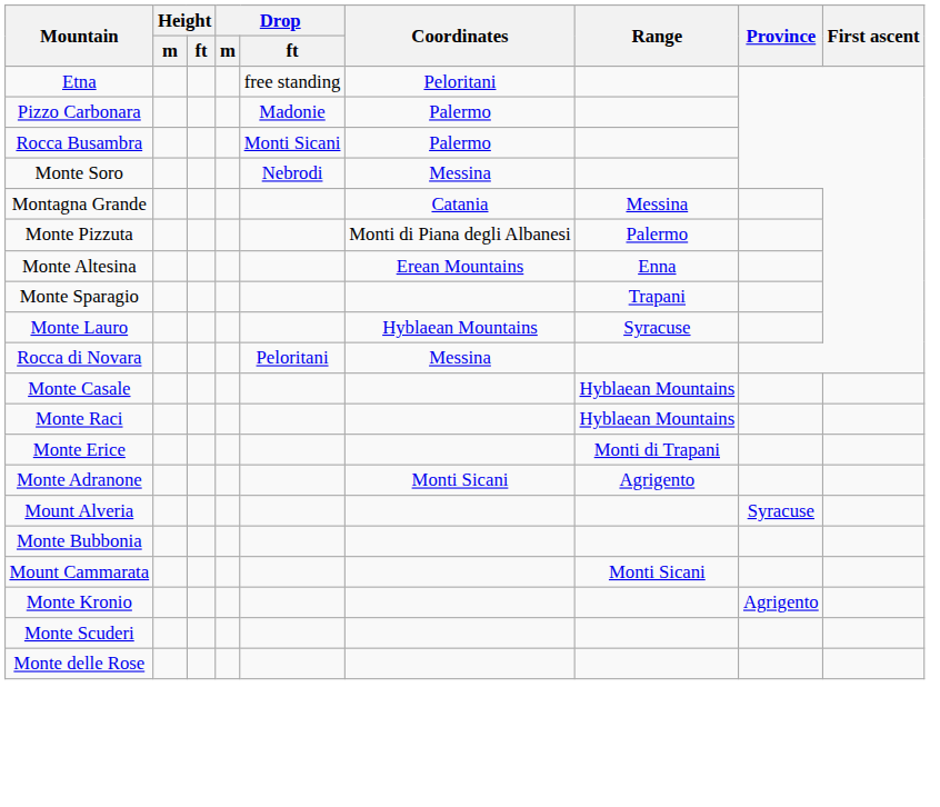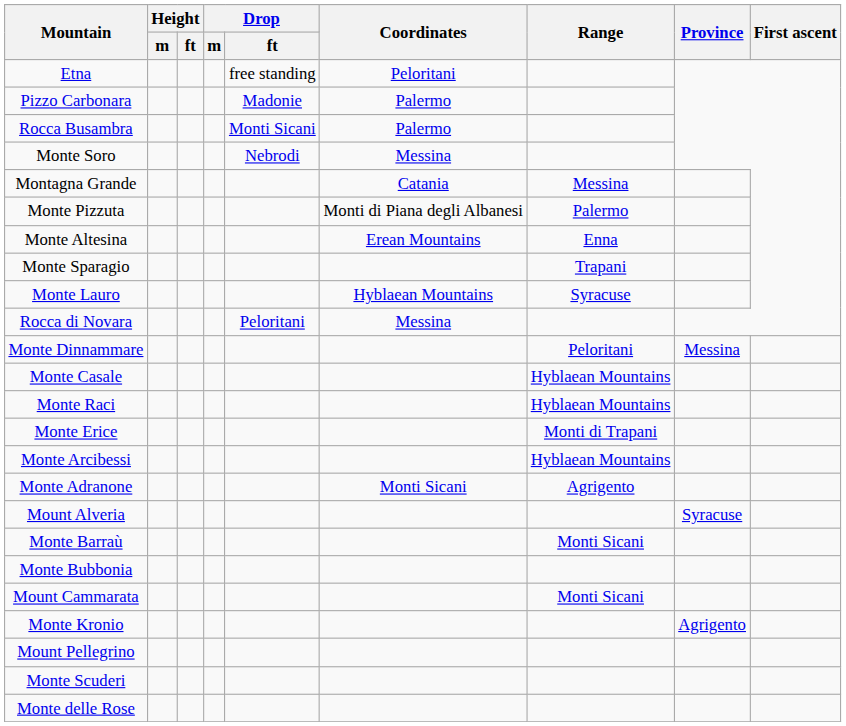 <table class="wikitable sortable" style="text-align: center; font-size: 95%;">
 <tr bgcolor="#dddddd">
 <th rowspan=2>Mountain</th>
 <th colspan=2>Height</th>
 <th colspan=2><a href='#'>Drop</a></th>
 <th rowspan=2>Coordinates</th>
 <th rowspan=2>Range</th>
 <th rowspan=2><a href='#'>Province</a></th>
 <th rowspan=2>First ascent</th>
 </tr>
 <tr>
 <th>m</th>
 <th>ft</th>
 <th>m</th>
 <th>ft</th>
 </tr>
 <tr>
 <td><a href='#'>Etna</a></td>
 <td></td>
 <td></td>
 <td></td>
 <td>free standing</td>
 <td><a href='#'>Peloritani</a></td>
 <td></td>
 </tr>
 <tr>
 <td><a href='#'>Pizzo Carbonara</a></td>
 <td></td>
 <td></td>
 <td></td>
 <td><a href='#'>Madonie</a></td>
 <td><a href='#'>Palermo</a></td>
 <td></td>
 </tr>
 <tr>
 <td><a href='#'>Rocca Busambra</a></td>
 <td></td>
 <td></td>
 <td></td>
 <td><a href='#'>Monti Sicani</a></td>
 <td><a href='#'>Palermo</a></td>
 <td></td>
 </tr>
 <tr>
 <td>Monte Soro</td>
 <td></td>
 <td></td>
 <td></td>
 <td><a href='#'>Nebrodi</a></td>
 <td><a href='#'>Messina</a></td>
 <td></td>
 </tr>
 <tr>
 <td>Montagna Grande</td>
 <td></td>
 <td></td>
 <td></td>
 <td></td>
 <td><a href='#'>Catania</a></td>
 <td><a href='#'>Messina</a></td>
 <td></td>
 </tr>
 <tr>
 <td>Monte Pizzuta</td>
 <td></td>
 <td></td>
 <td></td>
 <td></td>
 <td>Monti di Piana degli Albanesi</td>
 <td><a href='#'>Palermo</a></td>
 <td></td>
 </tr>
 <tr>
 <td>Monte Altesina</td>
 <td></td>
 <td></td>
 <td></td>
 <td></td>
 <td><a href='#'>Erean Mountains</a></td>
 <td><a href='#'>Enna</a></td>
 <td></td>
 </tr>
 <tr>
 <td>Monte Sparagio</td>
 <td></td>
 <td></td>
 <td></td>
 <td></td>
 <td></td>
 <td><a href='#'>Trapani</a></td>
 <td></td>
 </tr>
 <tr>
 <td><a href='#'>Monte Lauro</a></td>
 <td></td>
 <td></td>
 <td></td>
 <td></td>
 <td><a href='#'>Hyblaean Mountains</a></td>
 <td><a href='#'>Syracuse</a></td>
 <td></td>
 </tr>
 <tr>
 <td><a href='#'>Rocca di Novara</a></td>
 <td></td>
 <td></td>
 <td></td>
 <td><a href='#'>Peloritani</a></td>
 <td><a href='#'>Messina</a></td>
 <td></td>
 </tr>
 <tr>
+<td><a href='#'>Monte Dinnammare</a></td>
+<td></td>
+<td></td>
+<td></td>
+<td></td>
+<td></td>
+<td><a href='#'>Peloritani</a></td>
+<td><a href='#'>Messina</a></td>
+<td></td>
+</tr>
+<tr>
 <td><a href='#'>Monte Casale</a></td>
 <td></td>
 <td></td>
 <td></td>
 <td></td>
 <td></td>
 <td><a href='#'>Hyblaean Mountains</a></td>
 <td></td>
 <td></td>
 </tr>
 <tr>
 <td><a href='#'>Monte Raci</a></td>
 <td></td>
 <td></td>
 <td></td>
 <td></td>
 <td></td>
 <td><a href='#'>Hyblaean Mountains</a></td>
 <td></td>
 <td></td>
 </tr>
 <tr>
 <td><a href='#'>Monte Erice</a></td>
 <td></td>
 <td></td>
 <td></td>
 <td></td>
 <td></td>
 <td><a href='#'>Monti di Trapani</a></td>
 <td></td>
 <td></td>
 </tr>
 <tr>
+<td><a href='#'>Monte Arcibessi</a></td>
+<td></td>
+<td></td>
+<td></td>
+<td></td>
+<td></td>
+<td><a href='#'>Hyblaean Mountains</a></td>
+<td></td>
+<td></td>
+</tr>
+<tr>
 <td><a href='#'>Monte Adranone</a></td>
 <td></td>
 <td></td>
 <td></td>
 <td></td>
 <td><a href='#'>Monti Sicani</a></td>
 <td><a href='#'>Agrigento</a></td>
 <td></td>
 </tr>
 <tr>
 <td><a href='#'>Mount Alveria</a></td>
 <td></td>
 <td></td>
 <td></td>
 <td></td>
 <td></td>
 <td></td>
 <td><a href='#'>Syracuse</a></td>
+<td></td>
+</tr>
+<tr>
+<td><a href='#'>Monte Barraù</a></td>
+<td></td>
+<td></td>
+<td></td>
+<td></td>
+<td></td>
+<td><a href='#'>Monti Sicani</a></td>
+<td></td>
 <td></td>
 </tr>
 <tr>
 <td><a href='#'>Monte Bubbonia</a></td>
 <td></td>
 <td></td>
 <td></td>
 <td></td>
 <td></td>
 <td></td>
 <td></td>
 <td></td>
 </tr>
 <tr>
 <td><a href='#'>Mount Cammarata</a></td>
 <td></td>
 <td></td>
 <td></td>
 <td></td>
 <td></td>
 <td><a href='#'>Monti Sicani</a></td>
 <td></td>
 <td></td>
 </tr>
 <tr>
 <td><a href='#'>Monte Kronio</a></td>
 <td></td>
 <td></td>
 <td></td>
 <td></td>
 <td></td>
 <td></td>
 <td><a href='#'>Agrigento</a></td>
 <td></td>
 </tr>
 <tr>
+<td><a href='#'>Mount Pellegrino</a></td>
+<td></td>
+<td></td>
+<td></td>
+<td></td>
+<td></td>
+<td></td>
+<td></td>
+<td></td>
+</tr>
+<tr>
 <td><a href='#'>Monte Scuderi</a></td>
 <td></td>
 <td></td>
 <td></td>
 <td></td>
 <td></td>
 <td></td>
 <td></td>
 <td></td>
 </tr>
 <tr>
 <td><a href='#'>Monte delle Rose</a></td>
 <td></td>
 <td></td>
 <td></td>
 <td></td>
 <td></td>
 <td></td>
 <td></td>
 <td></td>
 </tr>
 </table>
